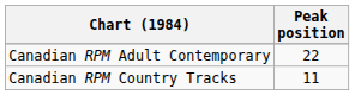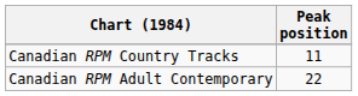 <table class="wikitable sortable">
 <tr>
 <th align="left">Chart (1984)</th>
 <th align="center">Peak<br>position</th>
 </tr>
 <tr>
 </tr>
 <tr>
 </tr>
 <tr>
+<td align="left">Canadian <em>RPM</em> Country Tracks</td>
+<td align="center">11</td>
+</tr>
+<tr>
 <td align="left">Canadian <em>RPM</em> Adult Contemporary</td>
 <td align="center">22</td>
 </tr>
-<tr>
-<td align="left">Canadian <em>RPM</em> Country Tracks</td>
-<td align="center">11</td>
-</tr>
 </table>
